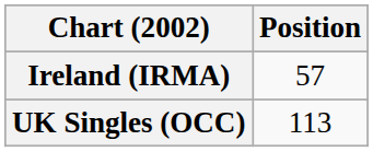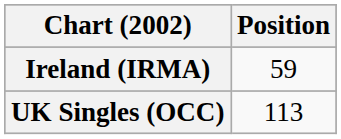 <table class="wikitable plainrowheaders" style="text-align:center">
 <tr>
 <th scope="col">Chart (2002)</th>
 <th scope="col">Position</th>
 </tr>
 <tr>
 <th scope="row">Ireland (IRMA)</th>
-<td>57</td>
+<td>59</td>
 </tr>
 <tr>
 <th scope="row">UK Singles (OCC)</th>
 <td>113</td>
 </tr>
 </table>
